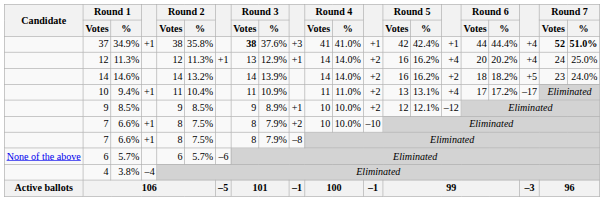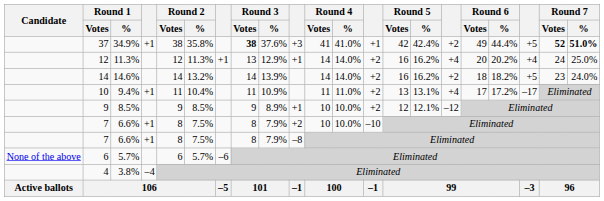 <table class="wikitable sortable" style="text-align:right">
 <tr>
 <th rowspan=2>Candidate</th>
 <th colspan=2>Round 1</th>
 <th rowspan=2></th>
 <th colspan=2>Round 2</th>
 <th rowspan=2></th>
 <th colspan=2>Round 3</th>
 <th rowspan=2></th>
 <th colspan=2>Round 4</th>
 <th rowspan=2></th>
 <th colspan=2>Round 5</th>
 <th rowspan=2></th>
 <th colspan=2>Round 6</th>
 <th rowspan=2></th>
 <th colspan=2>Round 7</th>
 </tr>
 <tr>
 <th>Votes</th>
 <th>%</th>
 <th>Votes</th>
 <th>%</th>
 <th>Votes</th>
 <th>%</th>
 <th>Votes</th>
 <th>%</th>
 <th>Votes</th>
 <th>%</th>
 <th>Votes</th>
 <th>%</th>
 <th>Votes</th>
 <th>%</th>
 </tr>
 <tr>
 <td style="text-align:left" scope="row"><strong></strong></td>
 <td>37</td>
 <td>34.9%</td>
 <td>+1</td>
 <td>38</td>
 <td>35.8%</td>
 <td></td>
 <td><strong>38</strong></td>
 <td>37.6%</td>
 <td>+3</td>
 <td>41</td>
 <td>41.0%</td>
 <td>+1</td>
 <td>42</td>
 <td>42.4%</td>
-<td>+1</td>
-<td>44</td>
+<td>+2</td>
+<td>49</td>
 <td>44.4%</td>
-<td>+4</td>
+<td>+5</td>
 <td><strong>52</strong></td>
 <td><strong>51.0%</strong></td>
 </tr>
 <tr>
 <td style="text-align:left" scope="row"></td>
 <td>12</td>
 <td>11.3%</td>
 <td></td>
 <td>12</td>
 <td>11.3%</td>
 <td>+1</td>
 <td>13</td>
 <td>12.9%</td>
 <td>+1</td>
 <td>14</td>
 <td>14.0%</td>
 <td>+2</td>
 <td>16</td>
 <td>16.2%</td>
 <td>+4</td>
 <td>20</td>
 <td>20.2%</td>
 <td>+4</td>
 <td>24</td>
 <td>25.0%</td>
 </tr>
 <tr>
 <td style="text-align:left" scope="row"></td>
 <td>14</td>
 <td>14.6%</td>
 <td></td>
 <td>14</td>
 <td>13.2%</td>
 <td></td>
 <td>14</td>
 <td>13.9%</td>
 <td></td>
 <td>14</td>
 <td>14.0%</td>
 <td>+2</td>
 <td>16</td>
 <td>16.2%</td>
 <td>+2</td>
 <td>18</td>
 <td>18.2%</td>
 <td>+5</td>
 <td>23</td>
 <td>24.0%</td>
 </tr>
 <tr>
 <td style="text-align:left" scope="row"></td>
 <td>10</td>
 <td>9.4%</td>
 <td>+1</td>
 <td>11</td>
 <td>10.4%</td>
 <td></td>
 <td>11</td>
 <td>10.9%</td>
 <td></td>
 <td>11</td>
 <td>11.0%</td>
 <td>+2</td>
 <td>13</td>
 <td>13.1%</td>
 <td>+4</td>
 <td>17</td>
 <td>17.2%</td>
 <td>–17</td>
 <td colspan="2"  style="background:lightgrey; text-align:center;"><em>Eliminated</em></td>
 </tr>
 <tr>
 <td style="text-align:left" scope="row"></td>
 <td>9</td>
 <td>8.5%</td>
 <td></td>
 <td>9</td>
 <td>8.5%</td>
 <td></td>
 <td>9</td>
 <td>8.9%</td>
 <td>+1</td>
 <td>10</td>
 <td>10.0%</td>
 <td>+2</td>
 <td>12</td>
 <td>12.1%</td>
 <td>–12</td>
 <td colspan="5"  style="background:lightgrey; text-align:center;"><em>Eliminated</em></td>
 </tr>
 <tr>
 <td style="text-align:left" scope="row"></td>
 <td>7</td>
 <td>6.6%</td>
 <td>+1</td>
 <td>8</td>
 <td>7.5%</td>
 <td></td>
 <td>8</td>
 <td>7.9%</td>
 <td>+2</td>
 <td>10</td>
 <td>10.0%</td>
 <td>–10</td>
 <td colspan="8"  style="background:lightgrey; text-align:center;"><em>Eliminated</em></td>
 </tr>
 <tr>
 <td style="text-align:left" scope="row"></td>
 <td>7</td>
 <td>6.6%</td>
 <td>+1</td>
 <td>8</td>
 <td>7.5%</td>
 <td></td>
 <td>8</td>
 <td>7.9%</td>
 <td>–8</td>
 <td colspan="11"  style="background:lightgrey; text-align:center;"><em>Eliminated</em></td>
 </tr>
 <tr>
 <td style="text-align:left" scope="row"><a href='#'>None of the above</a></td>
 <td>6</td>
 <td>5.7%</td>
 <td></td>
 <td>6</td>
 <td>5.7%</td>
 <td>–6</td>
 <td colspan="14"  style="background:lightgrey; text-align:center;"><em>Eliminated</em></td>
 </tr>
 <tr>
 <td style="text-align:left" scope="row"></td>
 <td>4</td>
 <td>3.8%</td>
 <td>–4</td>
 <td colspan="17"  style="background:lightgrey; text-align:center;"><em>Eliminated</em></td>
 </tr>
 <tr>
 <th>Active ballots</th>
 <th colspan=5>106</th>
 <th>–5</th>
 <th colspan=2>101</th>
 <th>–1</th>
 <th colspan=2>100</th>
 <th>–1</th>
 <th colspan=5>99</th>
 <th>–3</th>
 <th colspan=5>96</th>
 </tr>
 </table>
